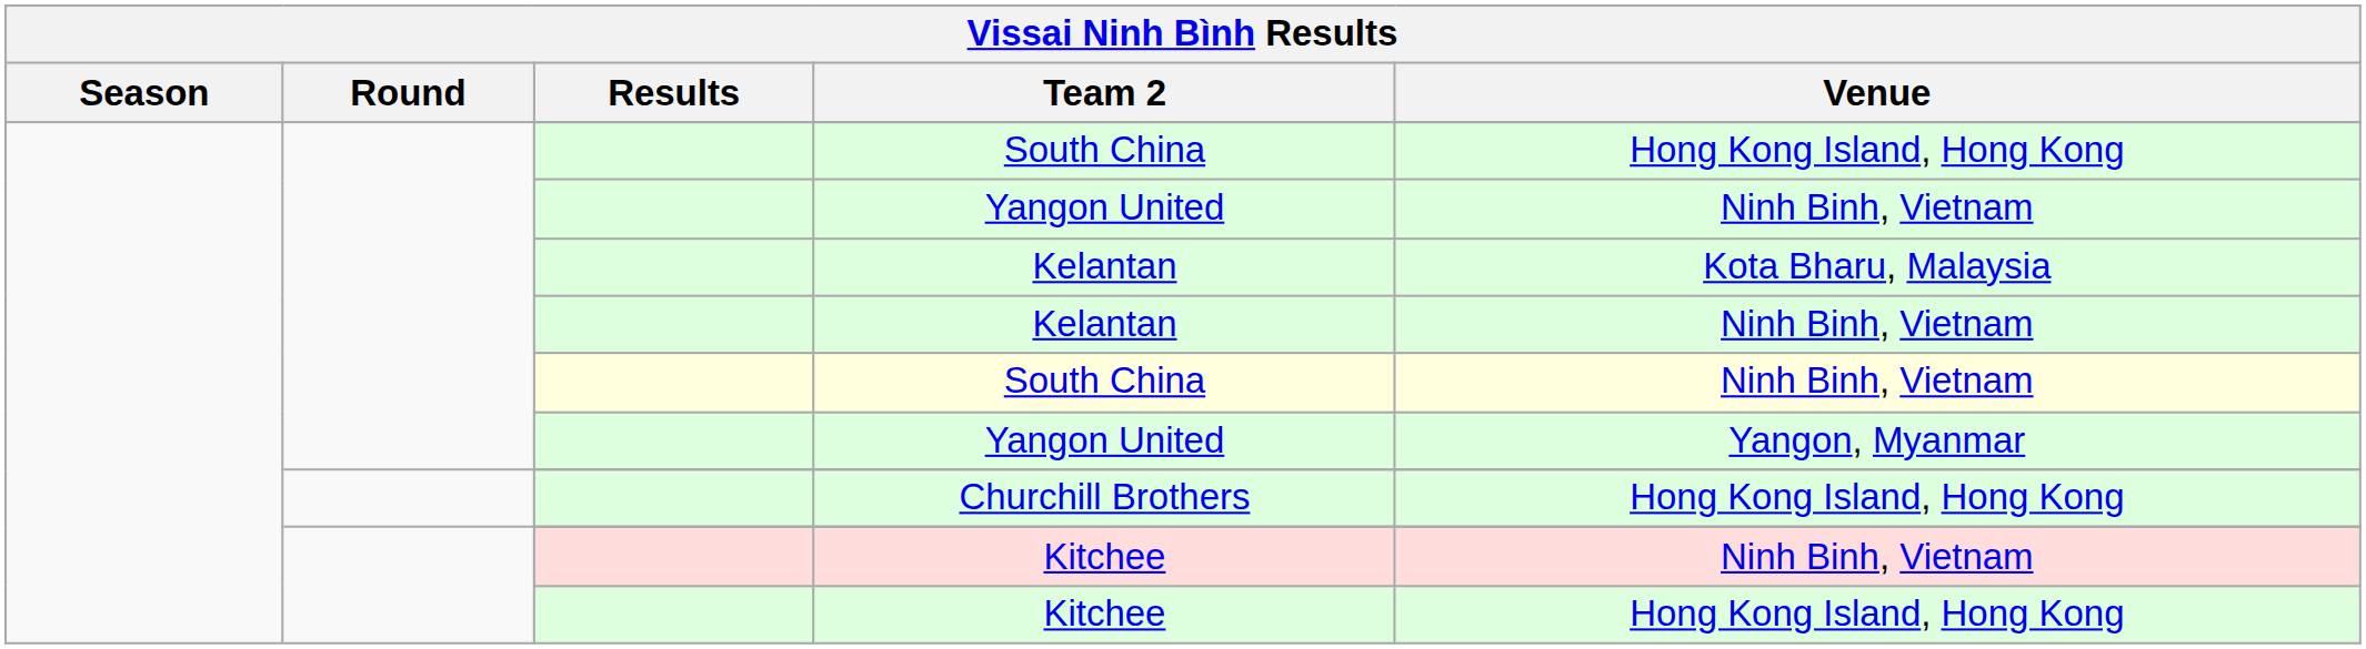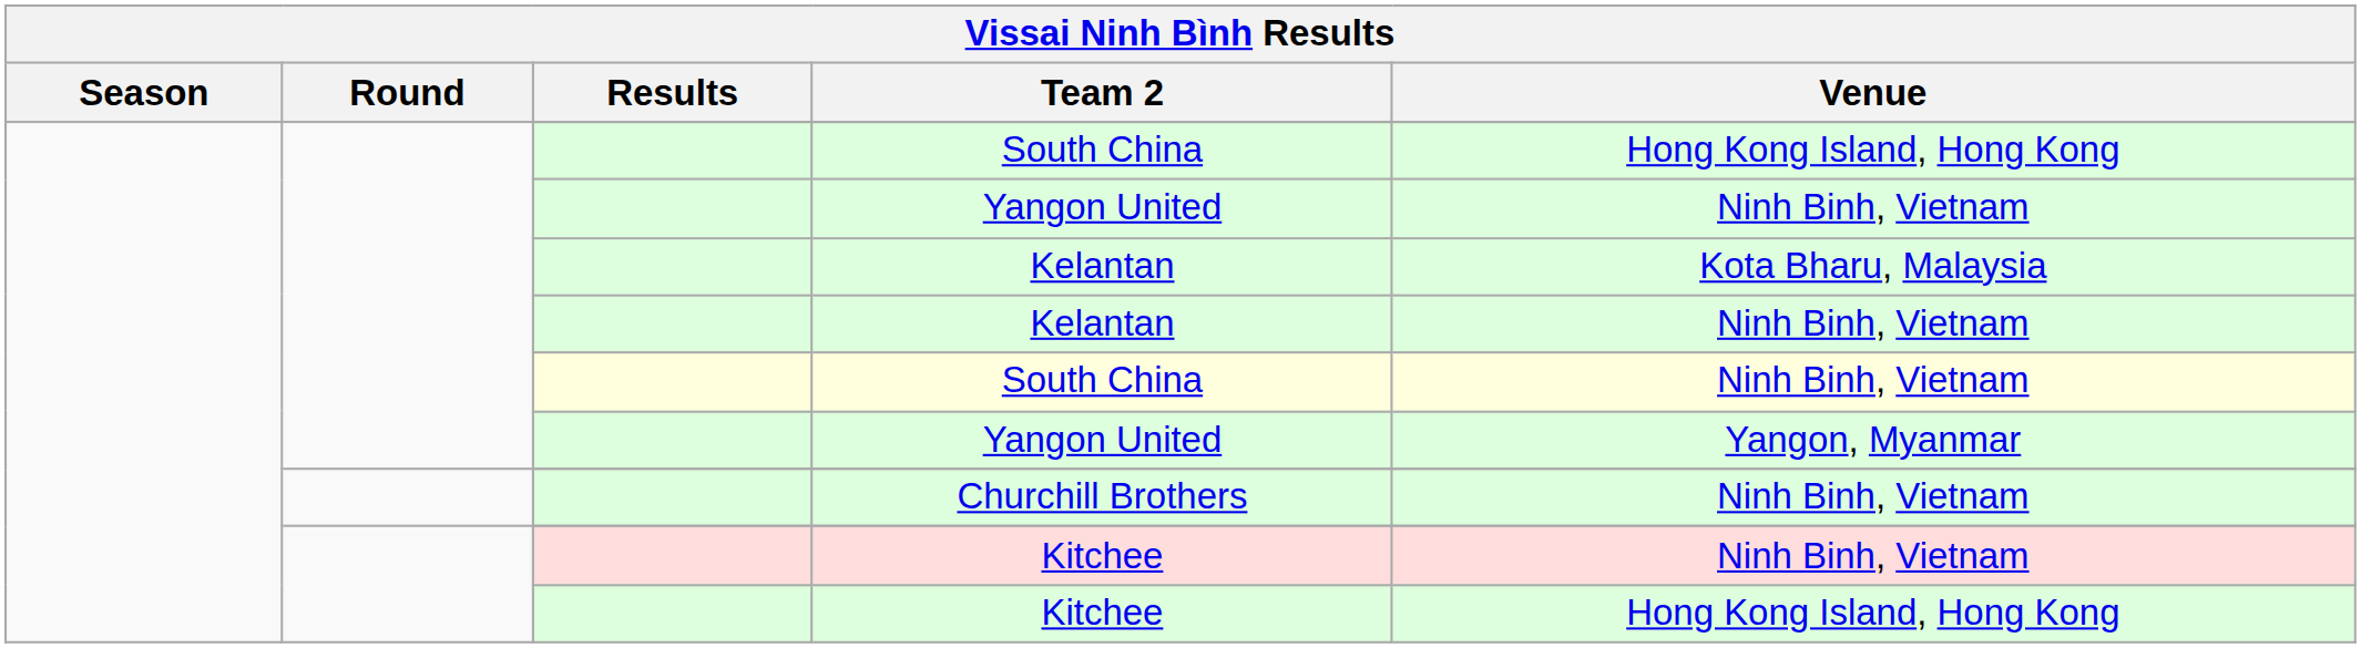 <table width=65% class="wikitable sortable" style="text-align:center">
 <tr>
 <th colspan=6><a href='#'>Vissai Ninh Bình</a> Results</th>
 </tr>
 <tr>
 <th>Season</th>
 <th>Round</th>
 <th>Results</th>
 <th>Team 2</th>
 <th>Venue</th>
 </tr>
 <tr>
 <td rowspan=12></td>
 <td rowspan=7></td>
 </tr>
 <tr style="background:#ddffdd">
 <td></td>
 <td> <a href='#'>South China</a></td>
 <td> <a href='#'>Hong Kong Island</a>, <a href='#'>Hong Kong</a></td>
 </tr>
 <tr style="background:#ddffdd">
 <td></td>
 <td> <a href='#'>Yangon United</a></td>
 <td> <a href='#'>Ninh Binh</a>, <a href='#'>Vietnam</a></td>
 </tr>
 <tr style="background:#ddffdd">
 <td></td>
 <td> <a href='#'>Kelantan</a></td>
 <td> <a href='#'>Kota Bharu</a>, <a href='#'>Malaysia</a></td>
 </tr>
 <tr style="background:#ddffdd">
 <td></td>
 <td> <a href='#'>Kelantan</a></td>
 <td> <a href='#'>Ninh Binh</a>, <a href='#'>Vietnam</a></td>
 </tr>
 <tr style="background:#ffffdd">
 <td></td>
 <td> <a href='#'>South China</a></td>
 <td> <a href='#'>Ninh Binh</a>, <a href='#'>Vietnam</a></td>
 </tr>
 <tr style="background:#ddffdd">
 <td></td>
 <td> <a href='#'>Yangon United</a></td>
 <td> <a href='#'>Yangon</a>, <a href='#'>Myanmar</a></td>
 </tr>
 <tr>
 <td rowspan=2></td>
 </tr>
 <tr style="background:#ddffdd">
 <td></td>
 <td> <a href='#'>Churchill Brothers</a></td>
-<td> <a href='#'>Hong Kong Island</a>, <a href='#'>Hong Kong</a></td>
+<td> <a href='#'>Ninh Binh</a>, <a href='#'>Vietnam</a></td>
 </tr>
 <tr>
 <td rowspan=3></td>
 </tr>
 <tr style="background:#ffdddd">
 <td></td>
 <td> <a href='#'>Kitchee</a></td>
 <td> <a href='#'>Ninh Binh</a>, <a href='#'>Vietnam</a></td>
 </tr>
 <tr style="background:#ddffdd">
 <td></td>
 <td> <a href='#'>Kitchee</a></td>
 <td> <a href='#'>Hong Kong Island</a>, <a href='#'>Hong Kong</a></td>
 </tr>
 </table>
